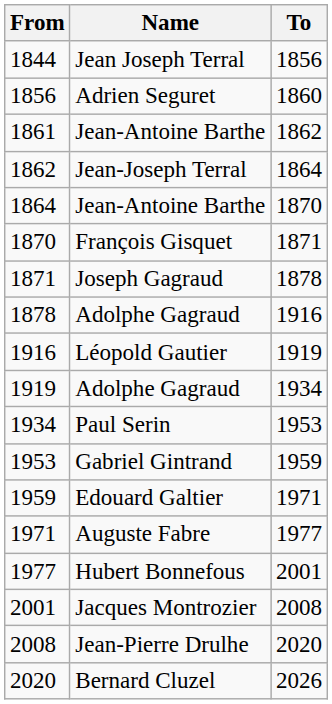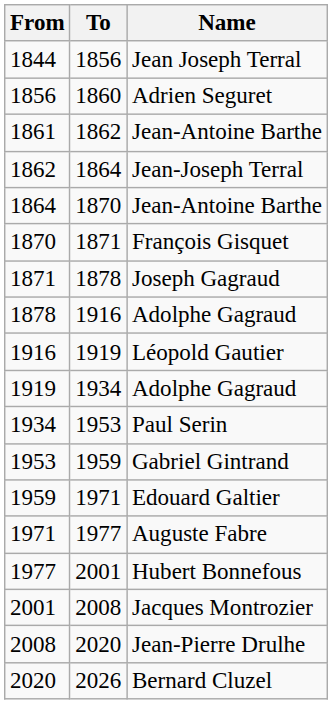 <table class="wikitable">
 <tr>
 <th>From</th>
+<th>To</th>
 <th>Name</th>
-<th>To</th>
 </tr>
 <tr>
 <td>1844</td>
+<td>1856</td>
 <td>Jean Joseph Terral</td>
-<td>1856</td>
 </tr>
 <tr>
 <td>1856</td>
+<td>1860</td>
 <td>Adrien Seguret</td>
-<td>1860</td>
 </tr>
 <tr>
 <td>1861</td>
+<td>1862</td>
 <td>Jean-Antoine Barthe</td>
-<td>1862</td>
 </tr>
 <tr>
 <td>1862</td>
+<td>1864</td>
 <td>Jean-Joseph Terral</td>
-<td>1864</td>
 </tr>
 <tr>
 <td>1864</td>
+<td>1870</td>
 <td>Jean-Antoine Barthe</td>
-<td>1870</td>
 </tr>
 <tr>
 <td>1870</td>
+<td>1871</td>
 <td>François Gisquet</td>
-<td>1871</td>
 </tr>
 <tr>
 <td>1871</td>
+<td>1878</td>
 <td>Joseph Gagraud</td>
-<td>1878</td>
 </tr>
 <tr>
 <td>1878</td>
+<td>1916</td>
 <td>Adolphe Gagraud</td>
-<td>1916</td>
 </tr>
 <tr>
 <td>1916</td>
+<td>1919</td>
 <td>Léopold Gautier</td>
-<td>1919</td>
 </tr>
 <tr>
 <td>1919</td>
+<td>1934</td>
 <td>Adolphe Gagraud</td>
-<td>1934</td>
 </tr>
 <tr>
 <td>1934</td>
+<td>1953</td>
 <td>Paul Serin</td>
-<td>1953</td>
 </tr>
 <tr>
 <td>1953</td>
+<td>1959</td>
 <td>Gabriel Gintrand</td>
-<td>1959</td>
 </tr>
 <tr>
 <td>1959</td>
+<td>1971</td>
 <td>Edouard Galtier</td>
-<td>1971</td>
 </tr>
 <tr>
 <td>1971</td>
+<td>1977</td>
 <td>Auguste Fabre</td>
-<td>1977</td>
 </tr>
 <tr>
 <td>1977</td>
+<td>2001</td>
 <td>Hubert Bonnefous</td>
-<td>2001</td>
 </tr>
 <tr>
 <td>2001</td>
+<td>2008</td>
 <td>Jacques Montrozier</td>
-<td>2008</td>
 </tr>
 <tr>
 <td>2008</td>
+<td>2020</td>
 <td>Jean-Pierre Drulhe</td>
-<td>2020</td>
 </tr>
 <tr>
 <td>2020</td>
+<td>2026</td>
 <td>Bernard Cluzel</td>
-<td>2026</td>
 </tr>
 </table>
